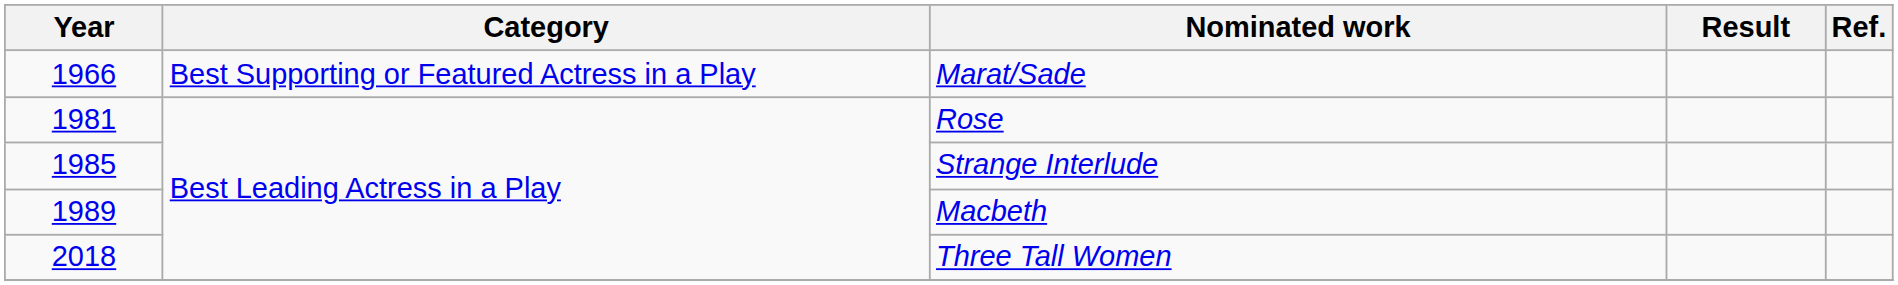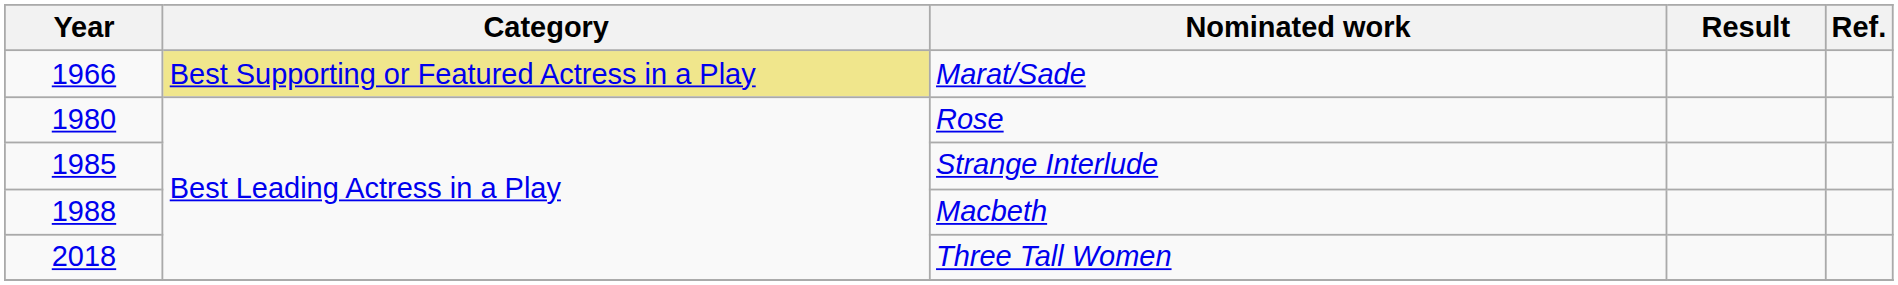 <table class=wikitable>
 <tr>
 <th scope="col" style="width:5em;">Year</th>
 <th scope="col" style="width:26em;">Category</th>
 <th scope="col" style="width:25em;">Nominated work</th>
 <th scope="col" style="width:5em;">Result</th>
 <th>Ref.</th>
 </tr>
 <tr>
 <td style="text-align:center;"><a href='#'>1966</a></td>
-<td><a href='#'>Best Supporting or Featured Actress in a Play</a></td>
+<td style="background: khaki;"><a href='#'>Best Supporting or Featured Actress in a Play</a></td>
 <td><em><a href='#'>Marat/Sade</a></em></td>
 <td></td>
 <td></td>
 </tr>
 <tr>
-<td style="text-align:center;"><a href='#'>1981</a></td>
+<td style="text-align:center;"><a href='#'>1980</a></td>
 <td Rowspan=4><a href='#'>Best Leading Actress in a Play</a></td>
 <td><em><a href='#'>Rose</a></em></td>
 <td></td>
 <td></td>
 </tr>
 <tr>
 <td style="text-align:center;"><a href='#'>1985</a></td>
 <td><em><a href='#'>Strange Interlude</a></em></td>
 <td></td>
 <td></td>
 </tr>
 <tr>
-<td style="text-align:center;"><a href='#'>1989</a></td>
+<td style="text-align:center;"><a href='#'>1988</a></td>
 <td><em><a href='#'>Macbeth</a></em></td>
 <td></td>
 <td></td>
 </tr>
 <tr>
 <td style="text-align:center;"><a href='#'>2018</a></td>
 <td><em><a href='#'>Three Tall Women</a></em></td>
 <td></td>
 <td></td>
 </tr>
 <tr>
 </tr>
 </table>
